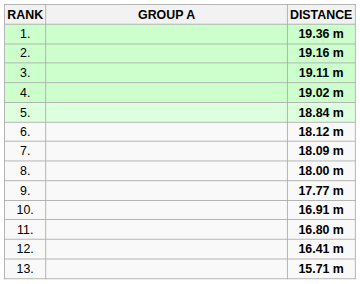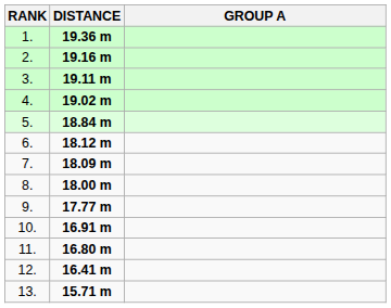 <table class="wikitable" style="border-collapse: collapse; font-size: 90%;">
 <tr>
 <th>RANK</th>
+<th>DISTANCE</th>
 <th align="center" style="width: 19em">GROUP A</th>
-<th>DISTANCE</th>
 </tr>
 <tr style="background:#ccffcc;">
 <td align="center">1.</td>
+<td align="center"><strong>19.36 m</strong></td>
 <td></td>
-<td align="center"><strong>19.36 m</strong></td>
 </tr>
 <tr style="background:#ccffcc;">
 <td align="center">2.</td>
+<td align="center"><strong>19.16 m</strong></td>
 <td></td>
-<td align="center"><strong>19.16 m</strong></td>
 </tr>
 <tr style="background:#ccffcc;">
 <td align="center">3.</td>
+<td align="center"><strong>19.11 m</strong></td>
 <td></td>
-<td align="center"><strong>19.11 m</strong></td>
 </tr>
 <tr style="background:#ccffcc;">
 <td align="center">4.</td>
+<td align="center"><strong>19.02 m</strong></td>
 <td></td>
-<td align="center"><strong>19.02 m</strong></td>
 </tr>
 <tr style="background:#ddffdd;">
 <td align="center">5.</td>
+<td align="center"><strong>18.84 m</strong></td>
 <td></td>
-<td align="center"><strong>18.84 m</strong></td>
 </tr>
 <tr>
 <td align="center">6.</td>
+<td align="center"><strong>18.12 m</strong></td>
 <td></td>
-<td align="center"><strong>18.12 m</strong></td>
 </tr>
 <tr>
 <td align="center">7.</td>
+<td align="center"><strong>18.09 m</strong></td>
 <td></td>
-<td align="center"><strong>18.09 m</strong></td>
 </tr>
 <tr>
 <td align="center">8.</td>
+<td align="center"><strong>18.00 m</strong></td>
 <td></td>
-<td align="center"><strong>18.00 m</strong></td>
 </tr>
 <tr>
 <td align="center">9.</td>
+<td align="center"><strong>17.77 m</strong></td>
 <td></td>
-<td align="center"><strong>17.77 m</strong></td>
 </tr>
 <tr>
 <td align="center">10.</td>
+<td align="center"><strong>16.91 m</strong></td>
 <td></td>
-<td align="center"><strong>16.91 m</strong></td>
 </tr>
 <tr>
 <td align="center">11.</td>
+<td align="center"><strong>16.80 m</strong></td>
 <td></td>
-<td align="center"><strong>16.80 m</strong></td>
 </tr>
 <tr>
 <td align="center">12.</td>
+<td align="center"><strong>16.41 m</strong></td>
 <td></td>
-<td align="center"><strong>16.41 m</strong></td>
 </tr>
 <tr>
 <td align="center">13.</td>
+<td align="center"><strong>15.71 m</strong></td>
 <td></td>
-<td align="center"><strong>15.71 m</strong></td>
 </tr>
 </table>
